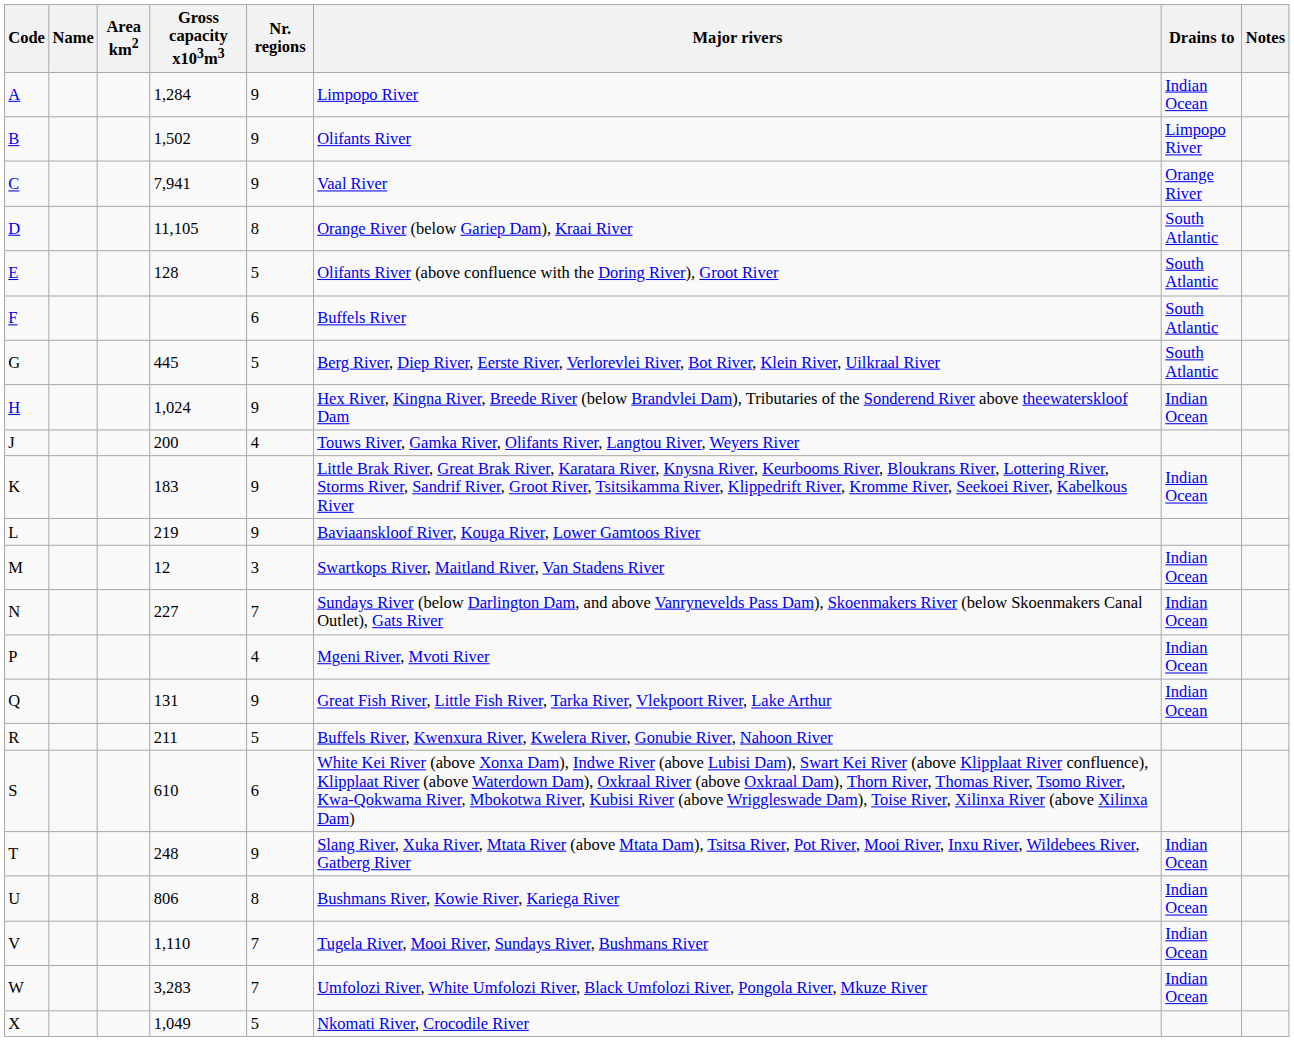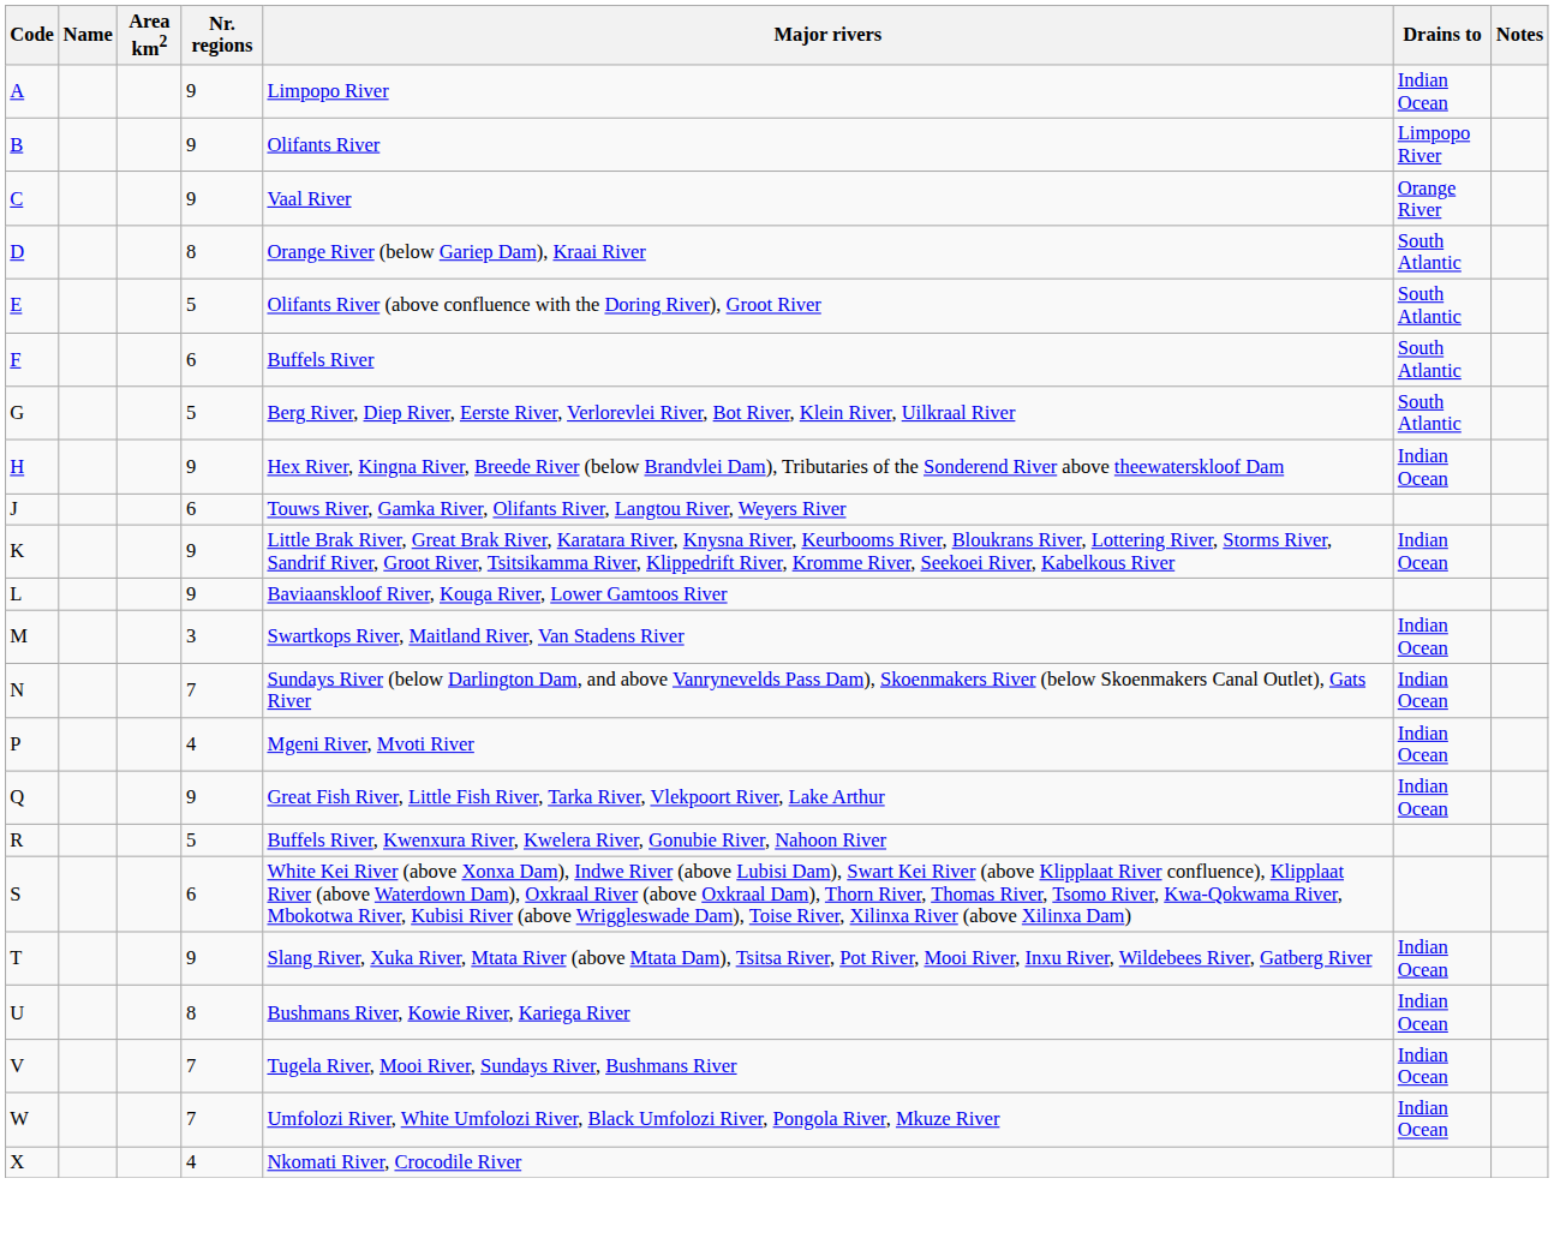 <table class="wikitable sortable">
 <tr>
 <th>Code</th>
 <th>Name</th>
 <th>Area km<sup>2</sup></th>
-<th>Gross capacity x10<sup>3</sup>m<sup>3</sup></th>
 <th>Nr. regions</th>
 <th>Major rivers</th>
 <th>Drains to</th>
 <th>Notes</th>
 </tr>
 <tr>
 <td><a href='#'>A</a></td>
 <td></td>
 <td></td>
-<td>1,284</td>
 <td>9</td>
 <td><a href='#'>Limpopo River</a></td>
 <td><a href='#'>Indian Ocean</a></td>
 <td></td>
 </tr>
 <tr>
 <td><a href='#'>B</a></td>
 <td></td>
 <td></td>
-<td>1,502</td>
 <td>9</td>
 <td><a href='#'>Olifants River</a></td>
 <td><a href='#'>Limpopo River</a></td>
 <td></td>
 </tr>
 <tr>
 <td><a href='#'>C</a></td>
 <td></td>
 <td></td>
-<td>7,941</td>
 <td>9</td>
 <td><a href='#'>Vaal River</a></td>
 <td><a href='#'>Orange River</a></td>
 <td></td>
 </tr>
 <tr>
 <td><a href='#'>D</a></td>
 <td></td>
 <td></td>
-<td>11,105</td>
 <td>8</td>
 <td><a href='#'>Orange River</a> (below <a href='#'>Gariep Dam</a>), <a href='#'>Kraai River</a></td>
 <td><a href='#'>South Atlantic</a></td>
 <td></td>
 </tr>
 <tr>
 <td><a href='#'>E</a></td>
 <td></td>
 <td></td>
-<td>128</td>
 <td>5</td>
 <td><a href='#'>Olifants River</a> (above confluence with the <a href='#'>Doring River</a>), <a href='#'>Groot River</a></td>
 <td><a href='#'>South Atlantic</a></td>
 <td></td>
 </tr>
 <tr>
 <td><a href='#'>F</a></td>
-<td></td>
 <td></td>
 <td></td>
 <td>6</td>
 <td><a href='#'>Buffels River</a></td>
 <td><a href='#'>South Atlantic</a></td>
 <td></td>
 </tr>
 <tr>
 <td>G</td>
 <td></td>
 <td></td>
-<td>445</td>
 <td>5</td>
 <td><a href='#'>Berg River</a>, <a href='#'>Diep River</a>, <a href='#'>Eerste River</a>, <a href='#'>Verlorevlei River</a>, <a href='#'>Bot River</a>, <a href='#'>Klein River</a>, <a href='#'>Uilkraal River</a></td>
 <td><a href='#'>South Atlantic</a></td>
 <td></td>
 </tr>
 <tr>
 <td><a href='#'>H</a></td>
 <td></td>
 <td></td>
-<td>1,024</td>
 <td>9</td>
 <td><a href='#'>Hex River</a>, <a href='#'>Kingna River</a>, <a href='#'>Breede River</a> (below <a href='#'>Brandvlei Dam</a>), Tributaries of the <a href='#'>Sonderend River</a> above <a href='#'>theewaterskloof Dam</a></td>
 <td><a href='#'>Indian Ocean</a></td>
 <td></td>
 </tr>
 <tr>
 <td>J</td>
 <td></td>
 <td></td>
-<td>200</td>
-<td>4</td>
+<td>6</td>
 <td><a href='#'>Touws River</a>, <a href='#'>Gamka River</a>, <a href='#'>Olifants River</a>, <a href='#'>Langtou River</a>, <a href='#'>Weyers River</a></td>
 <td></td>
 <td></td>
 </tr>
 <tr>
 <td>K</td>
 <td></td>
 <td></td>
-<td>183</td>
 <td>9</td>
 <td><a href='#'>Little Brak River</a>, <a href='#'>Great Brak River</a>, <a href='#'>Karatara River</a>, <a href='#'>Knysna River</a>, <a href='#'>Keurbooms River</a>, <a href='#'>Bloukrans River</a>, <a href='#'>Lottering River</a>, <a href='#'>Storms River</a>, <a href='#'>Sandrif River</a>, <a href='#'>Groot River</a>, <a href='#'>Tsitsikamma River</a>, <a href='#'>Klippedrift River</a>, <a href='#'>Kromme River</a>, <a href='#'>Seekoei River</a>, <a href='#'>Kabelkous River</a></td>
 <td><a href='#'>Indian Ocean</a></td>
 <td></td>
 </tr>
 <tr>
 <td>L</td>
 <td></td>
 <td></td>
-<td>219</td>
 <td>9</td>
 <td><a href='#'>Baviaanskloof River</a>, <a href='#'>Kouga River</a>, <a href='#'>Lower Gamtoos River</a></td>
 <td></td>
 <td></td>
 </tr>
 <tr>
 <td>M</td>
 <td></td>
 <td></td>
-<td>12</td>
 <td>3</td>
 <td><a href='#'>Swartkops River</a>, <a href='#'>Maitland River</a>, <a href='#'>Van Stadens River</a></td>
 <td><a href='#'>Indian Ocean</a></td>
 <td></td>
 </tr>
 <tr>
 <td>N</td>
 <td></td>
 <td></td>
-<td>227</td>
 <td>7</td>
 <td><a href='#'>Sundays River</a> (below <a href='#'>Darlington Dam</a>, and above <a href='#'>Vanrynevelds Pass Dam</a>), <a href='#'>Skoenmakers River</a> (below Skoenmakers Canal Outlet), <a href='#'>Gats River</a></td>
 <td><a href='#'>Indian Ocean</a></td>
 <td></td>
 </tr>
 <tr>
 <td>P</td>
-<td></td>
 <td></td>
 <td></td>
 <td>4</td>
 <td><a href='#'>Mgeni River</a>, <a href='#'>Mvoti River</a></td>
 <td><a href='#'>Indian Ocean</a></td>
 <td></td>
 </tr>
 <tr>
 <td>Q</td>
 <td></td>
 <td></td>
-<td>131</td>
 <td>9</td>
 <td><a href='#'>Great Fish River</a>, <a href='#'>Little Fish River</a>, <a href='#'>Tarka River</a>, <a href='#'>Vlekpoort River</a>, <a href='#'>Lake Arthur</a></td>
 <td><a href='#'>Indian Ocean</a></td>
 <td></td>
 </tr>
 <tr>
 <td>R</td>
 <td></td>
 <td></td>
-<td>211</td>
 <td>5</td>
 <td><a href='#'>Buffels River</a>, <a href='#'>Kwenxura River</a>, <a href='#'>Kwelera River</a>, <a href='#'>Gonubie River</a>, <a href='#'>Nahoon River</a></td>
 <td></td>
 <td></td>
 </tr>
 <tr>
 <td>S</td>
 <td></td>
 <td></td>
-<td>610</td>
 <td>6</td>
 <td><a href='#'>White Kei River</a> (above <a href='#'>Xonxa Dam</a>), <a href='#'>Indwe River</a> (above <a href='#'>Lubisi Dam</a>), <a href='#'>Swart Kei River</a> (above <a href='#'>Klipplaat River</a> confluence), <a href='#'>Klipplaat River</a> (above <a href='#'>Waterdown Dam</a>), <a href='#'>Oxkraal River</a> (above <a href='#'>Oxkraal Dam</a>), <a href='#'>Thorn River</a>, <a href='#'>Thomas River</a>, <a href='#'>Tsomo River</a>, <a href='#'>Kwa-Qokwama River</a>, <a href='#'>Mbokotwa River</a>, <a href='#'>Kubisi River</a> (above <a href='#'>Wriggleswade Dam</a>), <a href='#'>Toise River</a>, <a href='#'>Xilinxa River</a> (above <a href='#'>Xilinxa Dam</a>)</td>
 <td></td>
 <td></td>
 </tr>
 <tr>
 <td>T</td>
 <td></td>
 <td></td>
-<td>248</td>
 <td>9</td>
 <td><a href='#'>Slang River</a>, <a href='#'>Xuka River</a>, <a href='#'>Mtata River</a> (above <a href='#'>Mtata Dam</a>), <a href='#'>Tsitsa River</a>, <a href='#'>Pot River</a>, <a href='#'>Mooi River</a>, <a href='#'>Inxu River</a>, <a href='#'>Wildebees River</a>, <a href='#'>Gatberg River</a></td>
 <td><a href='#'>Indian Ocean</a></td>
 <td></td>
 </tr>
 <tr>
 <td>U</td>
 <td></td>
 <td></td>
-<td>806</td>
 <td>8</td>
 <td><a href='#'>Bushmans River</a>, <a href='#'>Kowie River</a>, <a href='#'>Kariega River</a></td>
 <td><a href='#'>Indian Ocean</a></td>
 <td></td>
 </tr>
 <tr>
 <td>V</td>
 <td></td>
 <td></td>
-<td>1,110</td>
 <td>7</td>
 <td><a href='#'>Tugela River</a>, <a href='#'>Mooi River</a>, <a href='#'>Sundays River</a>, <a href='#'>Bushmans River</a></td>
 <td><a href='#'>Indian Ocean</a></td>
 <td></td>
 </tr>
 <tr>
 <td>W</td>
 <td></td>
 <td></td>
-<td>3,283</td>
 <td>7</td>
 <td><a href='#'>Umfolozi River</a>, <a href='#'>White Umfolozi River</a>, <a href='#'>Black Umfolozi River</a>, <a href='#'>Pongola River</a>, <a href='#'>Mkuze River</a></td>
 <td><a href='#'>Indian Ocean</a></td>
 <td></td>
 </tr>
 <tr>
 <td>X</td>
 <td></td>
 <td></td>
-<td>1,049</td>
-<td>5</td>
+<td>4</td>
 <td><a href='#'>Nkomati River</a>, <a href='#'>Crocodile River</a></td>
 <td></td>
 <td></td>
 </tr>
 </table>
